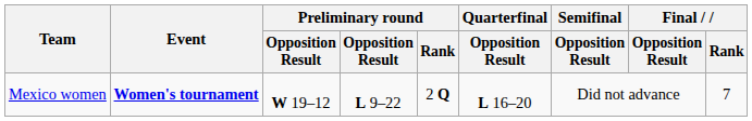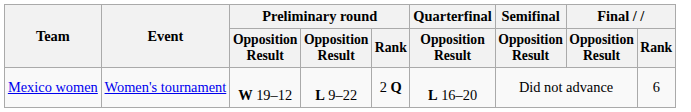 <table class=wikitable style=font-size:90%;text-align:center>
 <tr>
 <th rowspan=2>Team</th>
 <th rowspan=2>Event</th>
 <th colspan=3>Preliminary round</th>
 <th>Quarterfinal</th>
 <th>Semifinal</th>
 <th colspan=2>Final /  / </th>
 </tr>
 <tr style=font-size:95%>
 <th>Opposition<br>Result</th>
 <th>Opposition<br>Result</th>
 <th>Rank</th>
 <th>Opposition<br>Result</th>
 <th>Opposition<br>Result</th>
 <th>Opposition<br>Result</th>
 <th>Rank</th>
 </tr>
 <tr>
 <td align=left><a href='#'>Mexico women</a></td>
-<td align=left><strong><a href='#'>Women's tournament</a></strong></td>
+<td align=left><a href='#'>Women's tournament</a></td>
 <td><br><strong>W</strong> 19–12</td>
 <td><br><strong>L</strong> 9–22</td>
 <td>2 <strong>Q</strong></td>
 <td><br><strong>L</strong> 16–20</td>
 <td colspan=2>Did not advance</td>
-<td>7</td>
+<td>6</td>
 </tr>
 </table>
